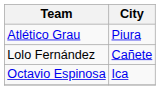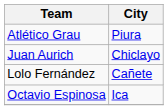 <table class="wikitable sortable">
 <tr>
 <th>Team</th>
 <th>City</th>
 </tr>
 <tr>
 <td><a href='#'>Atlético Grau</a></td>
 <td><a href='#'>Piura</a></td>
+</tr>
+<tr>
+<td><a href='#'>Juan Aurich</a></td>
+<td><a href='#'>Chiclayo</a></td>
 </tr>
 <tr>
 <td>Lolo Fernández</td>
 <td><a href='#'>Cañete</a></td>
 </tr>
 <tr>
 <td><a href='#'>Octavio Espinosa</a></td>
 <td><a href='#'>Ica</a></td>
 </tr>
 <tr>
 </tr>
 </table>
